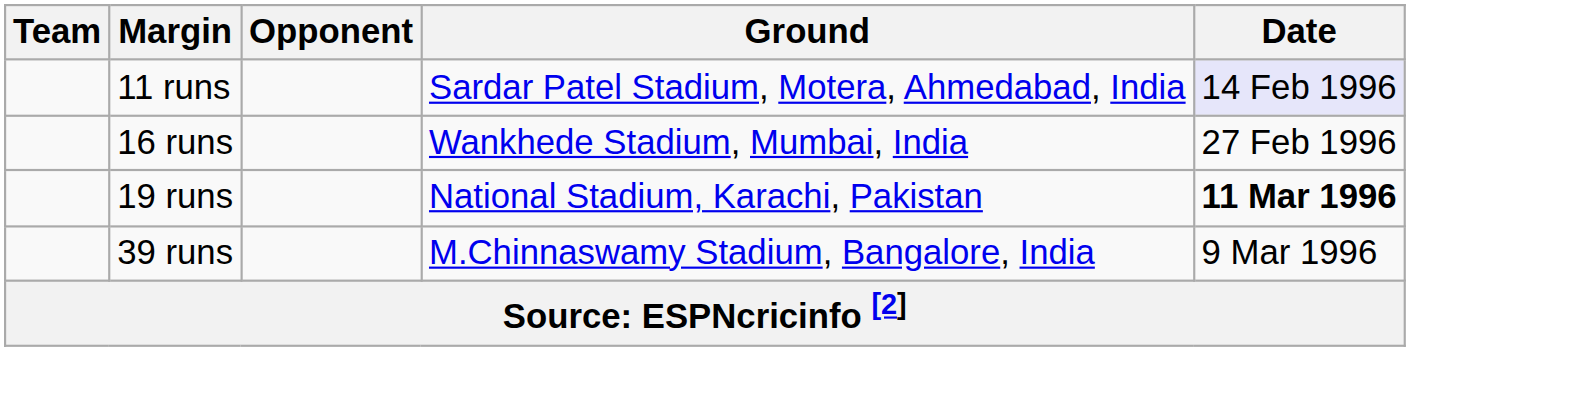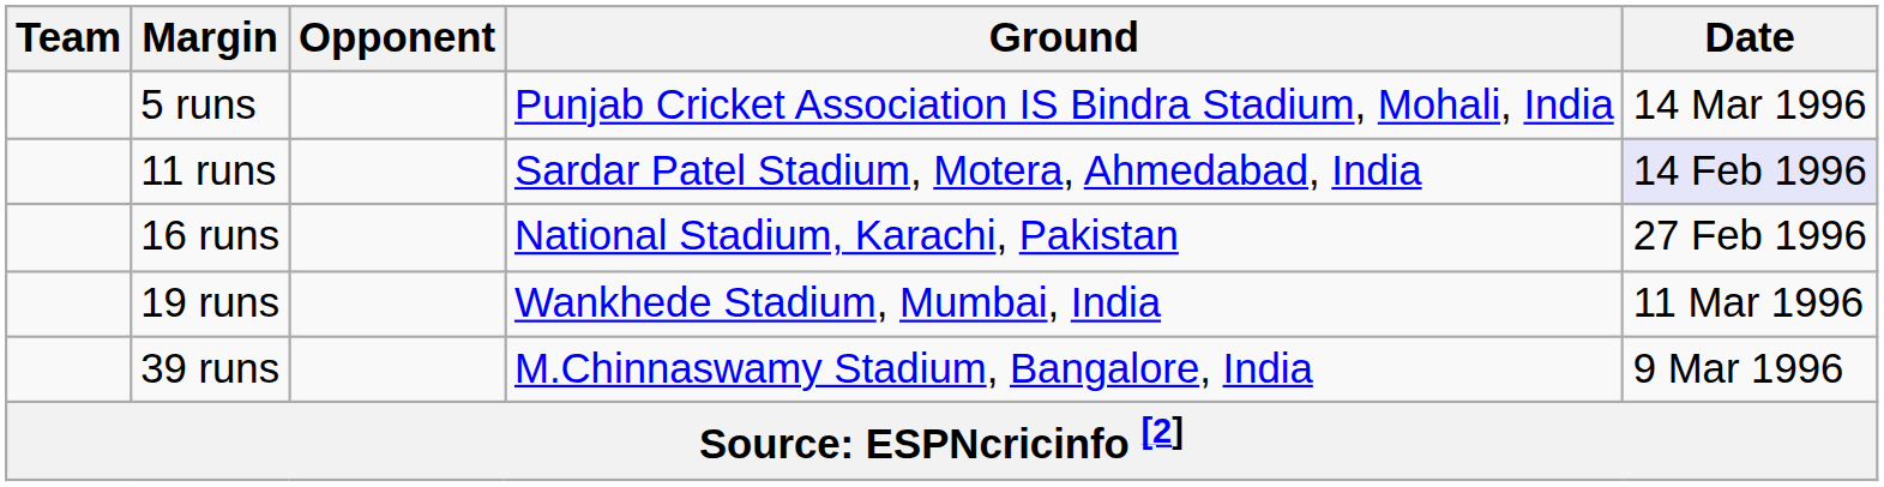 <table class="wikitable sortable">
 <tr>
 <th>Team</th>
 <th>Margin</th>
 <th>Opponent</th>
 <th>Ground</th>
 <th>Date</th>
+</tr>
+<tr>
+<td></td>
+<td>5 runs</td>
+<td></td>
+<td><a href='#'>Punjab Cricket Association IS Bindra Stadium</a>, <a href='#'>Mohali</a>, <a href='#'>India</a></td>
+<td>14 Mar 1996</td>
 </tr>
 <tr>
 <td></td>
 <td>11 runs</td>
 <td></td>
 <td><a href='#'>Sardar Patel Stadium</a>, <a href='#'>Motera</a>, <a href='#'>Ahmedabad</a>, <a href='#'>India</a></td>
 <td style="background: lavender;">14 Feb 1996</td>
 </tr>
 <tr>
 <td></td>
 <td>16 runs</td>
 <td></td>
-<td><a href='#'>Wankhede Stadium</a>, <a href='#'>Mumbai</a>, <a href='#'>India</a></td>
+<td><a href='#'>National Stadium, Karachi</a>, <a href='#'>Pakistan</a></td>
 <td>27 Feb 1996</td>
 </tr>
 <tr>
 <td></td>
 <td>19 runs</td>
 <td></td>
-<td><a href='#'>National Stadium, Karachi</a>, <a href='#'>Pakistan</a></td>
-<td><strong>11 Mar 1996</strong></td>
+<td><a href='#'>Wankhede Stadium</a>, <a href='#'>Mumbai</a>, <a href='#'>India</a></td>
+<td>11 Mar 1996</td>
 </tr>
 <tr>
 <td></td>
 <td>39 runs</td>
 <td></td>
 <td><a href='#'>M.Chinnaswamy Stadium</a>, <a href='#'>Bangalore</a>, <a href='#'>India</a></td>
 <td>9 Mar 1996</td>
 </tr>
 <tr>
 <th colspan="5">Source: ESPNcricinfo <sup><a href='#'>[2</a>]</sup></th>
 </tr>
 </table>
